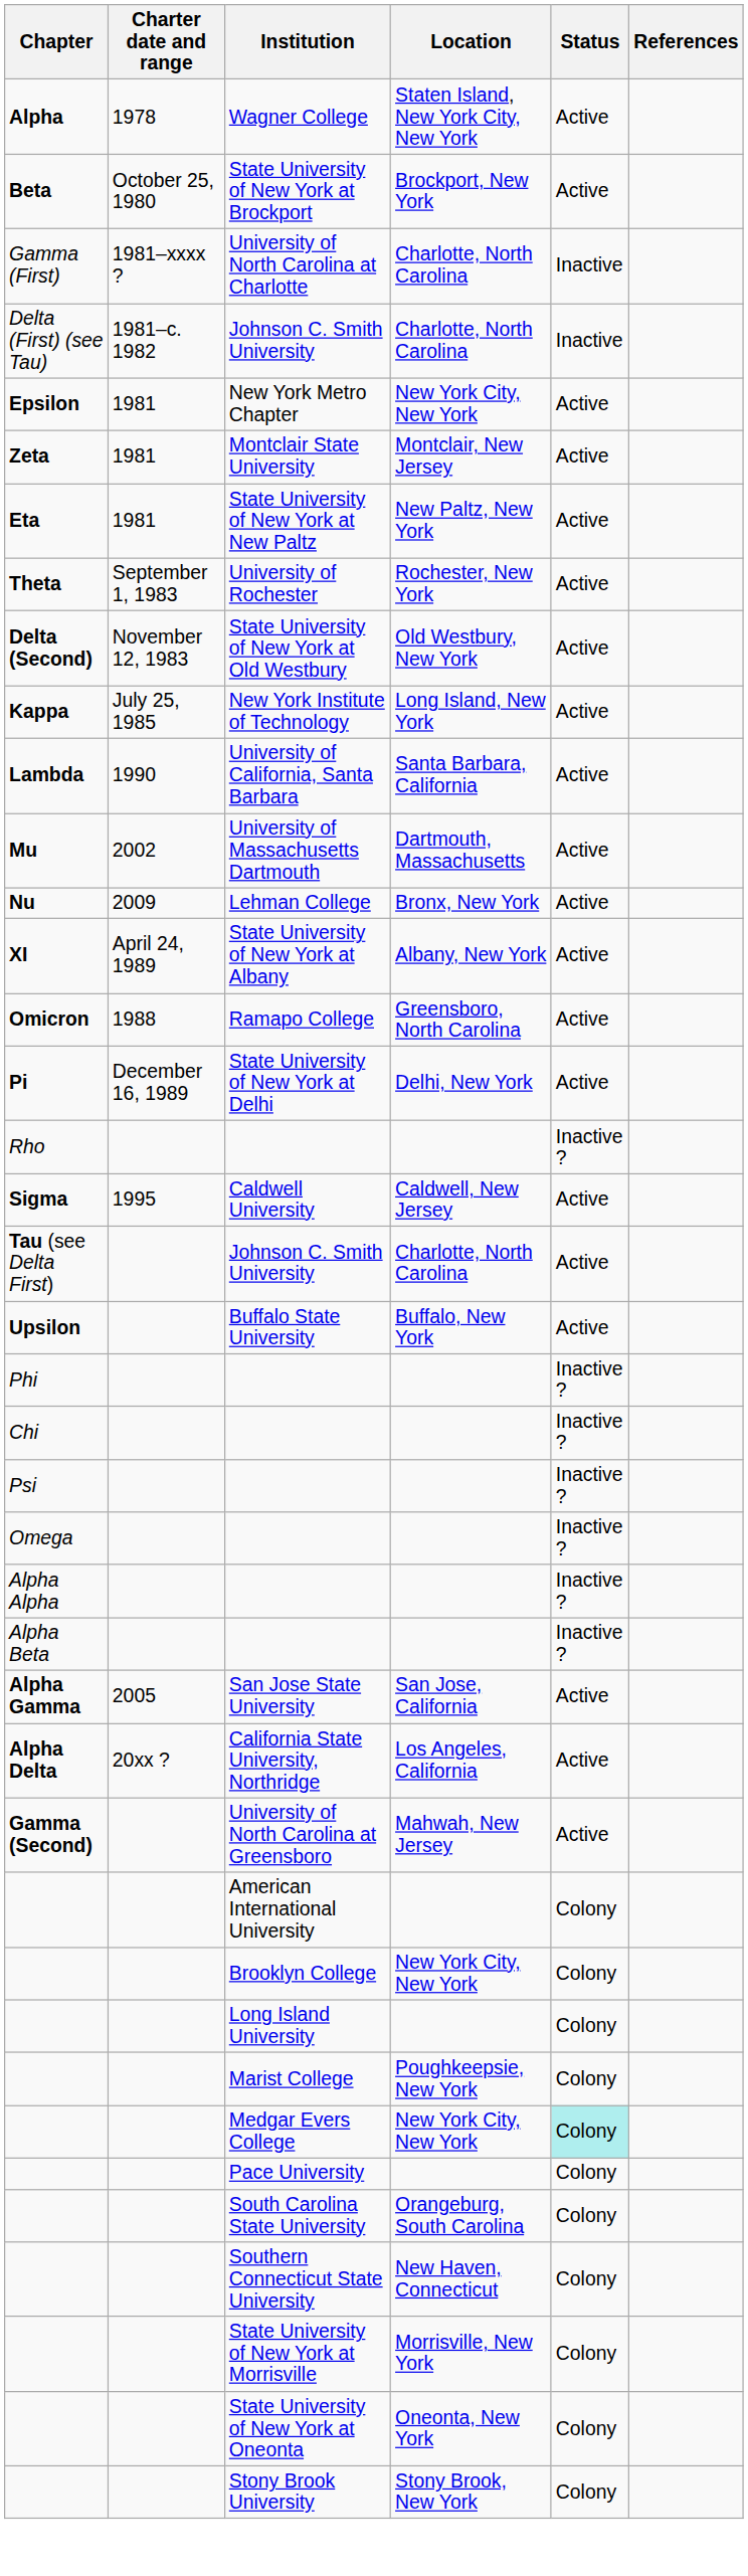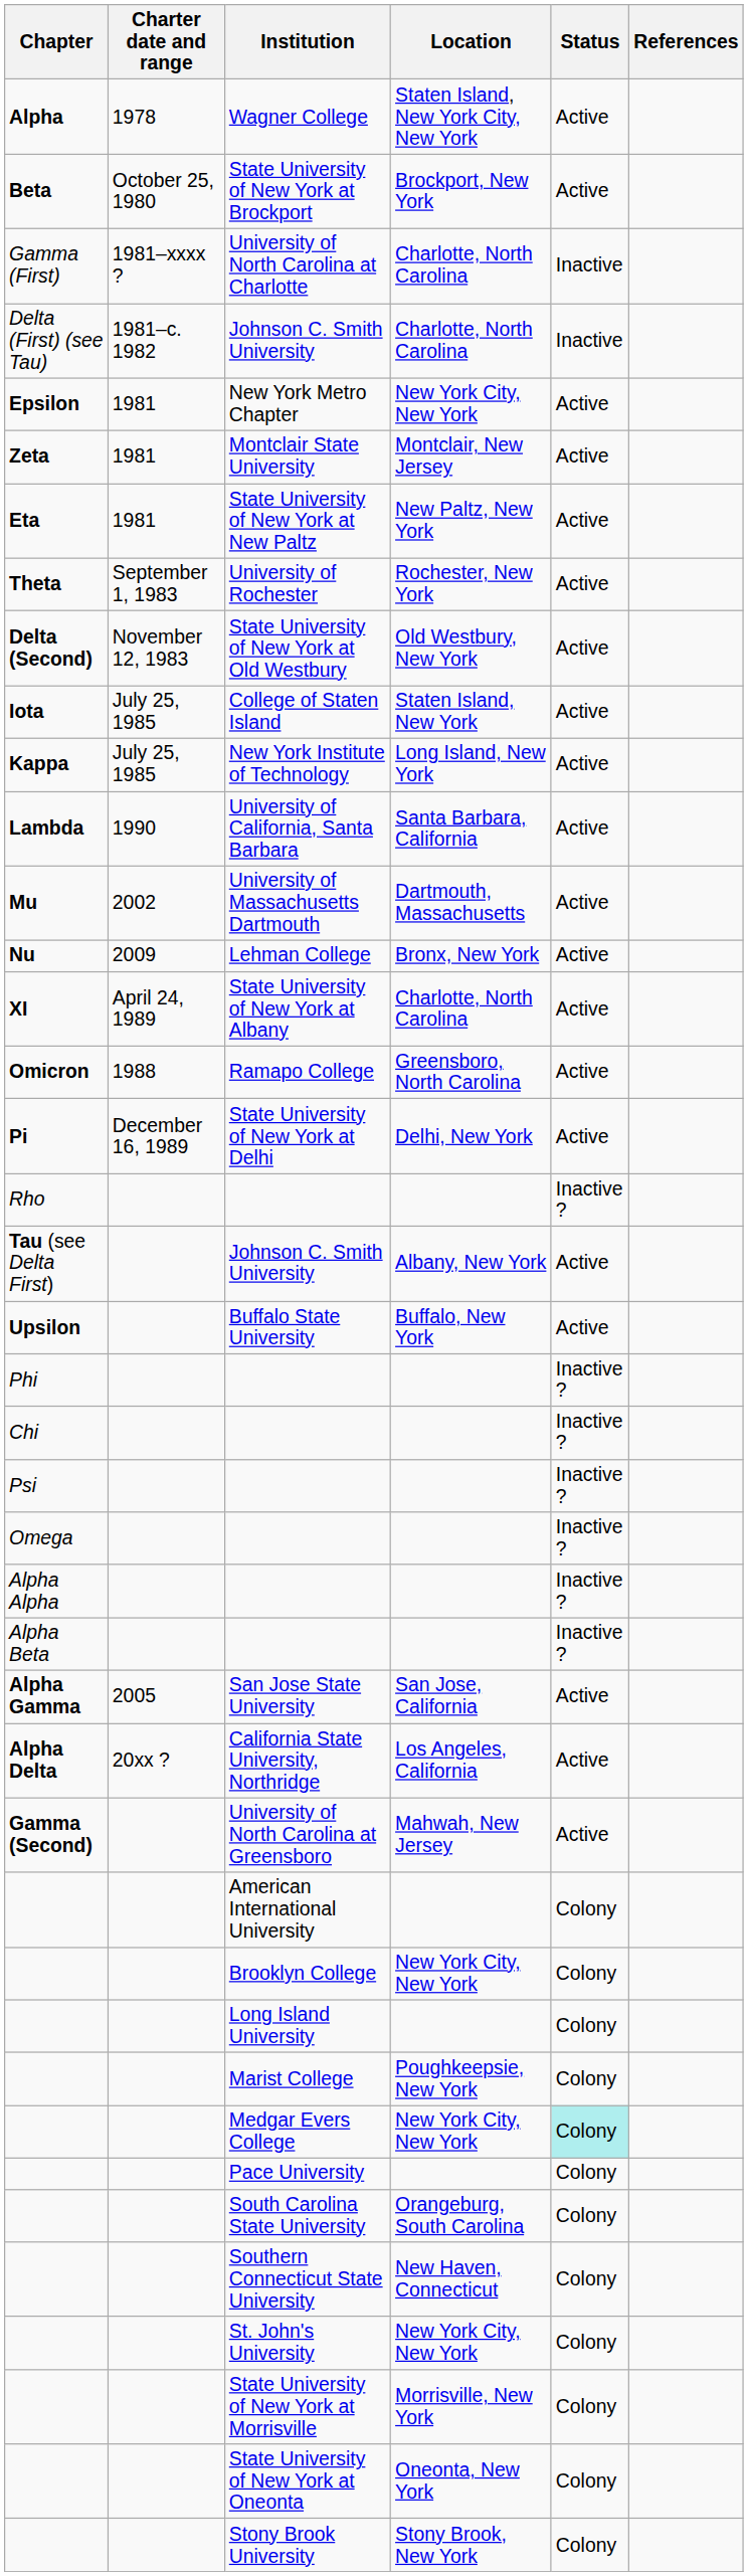 <table class="wikitable sortable">
 <tr>
 <th>Chapter</th>
 <th>Charter date and range</th>
 <th>Institution</th>
 <th>Location</th>
 <th>Status</th>
 <th>References</th>
 </tr>
 <tr>
 <td><strong>Alpha</strong></td>
 <td>1978</td>
 <td><a href='#'>Wagner College</a></td>
 <td><a href='#'>Staten Island</a>, <a href='#'>New York City, New York</a></td>
 <td>Active</td>
 <td></td>
 </tr>
 <tr>
 <td><strong>Beta</strong></td>
 <td>October 25, 1980</td>
 <td><a href='#'>State University of New York at Brockport</a></td>
 <td><a href='#'>Brockport, New York</a></td>
 <td>Active</td>
 <td></td>
 </tr>
 <tr>
 <td><em>Gamma (First)</em></td>
 <td>1981–xxxx ?</td>
 <td><a href='#'>University of North Carolina at Charlotte</a></td>
 <td><a href='#'>Charlotte, North Carolina</a></td>
 <td>Inactive</td>
 <td></td>
 </tr>
 <tr>
 <td><em>Delta (First) (see Tau)</em></td>
 <td>1981–c. 1982</td>
 <td><a href='#'>Johnson C. Smith University</a></td>
 <td><a href='#'>Charlotte, North Carolina</a></td>
 <td>Inactive</td>
 <td></td>
 </tr>
 <tr>
 <td><strong>Epsilon</strong></td>
 <td>1981</td>
 <td>New York Metro Chapter</td>
 <td><a href='#'>New York City, New York</a></td>
 <td>Active</td>
 <td></td>
 </tr>
 <tr>
 <td><strong>Zeta</strong></td>
 <td>1981</td>
 <td><a href='#'>Montclair State University</a></td>
 <td><a href='#'>Montclair, New Jersey</a></td>
 <td>Active</td>
 <td></td>
 </tr>
 <tr>
 <td><strong>Eta</strong></td>
 <td>1981</td>
 <td><a href='#'>State University of New York at New Paltz</a></td>
 <td><a href='#'>New Paltz, New York</a></td>
 <td>Active</td>
 <td></td>
 </tr>
 <tr>
 <td><strong>Theta</strong></td>
 <td>September 1, 1983</td>
 <td><a href='#'>University of Rochester</a></td>
 <td><a href='#'>Rochester, New York</a></td>
 <td>Active</td>
 <td></td>
 </tr>
 <tr>
 <td><strong>Delta (Second)</strong></td>
 <td>November 12, 1983</td>
 <td><a href='#'>State University of New York at Old Westbury</a></td>
 <td><a href='#'>Old Westbury, New York</a></td>
 <td>Active</td>
 <td></td>
 </tr>
 <tr>
+<td><strong>Iota</strong></td>
+<td>July 25, 1985</td>
+<td><a href='#'>College of Staten Island</a></td>
+<td><a href='#'>Staten Island, New York</a></td>
+<td>Active</td>
+<td></td>
+</tr>
+<tr>
 <td><strong>Kappa</strong></td>
 <td>July 25, 1985</td>
 <td><a href='#'>New York Institute of Technology</a></td>
 <td><a href='#'>Long Island, New York</a></td>
 <td>Active</td>
 <td></td>
 </tr>
 <tr>
 <td><strong>Lambda</strong></td>
 <td>1990</td>
 <td><a href='#'>University of California, Santa Barbara</a></td>
 <td><a href='#'>Santa Barbara, California</a></td>
 <td>Active</td>
 <td></td>
 </tr>
 <tr>
 <td><strong>Mu</strong></td>
 <td>2002</td>
 <td><a href='#'>University of Massachusetts Dartmouth</a></td>
 <td><a href='#'>Dartmouth, Massachusetts</a></td>
 <td>Active</td>
 <td></td>
 </tr>
 <tr>
 <td><strong>Nu</strong></td>
 <td>2009</td>
 <td><a href='#'>Lehman College</a></td>
 <td><a href='#'>Bronx, New York</a></td>
 <td>Active</td>
 <td></td>
 </tr>
 <tr>
 <td><strong>XI</strong></td>
 <td>April 24, 1989</td>
 <td><a href='#'>State University of New York at Albany</a></td>
-<td><a href='#'>Albany, New York</a></td>
+<td><a href='#'>Charlotte, North Carolina</a></td>
 <td>Active</td>
 <td></td>
 </tr>
 <tr>
 <td><strong>Omicron</strong></td>
 <td>1988</td>
 <td><a href='#'>Ramapo College</a></td>
 <td><a href='#'>Greensboro, North Carolina</a></td>
 <td>Active</td>
 <td></td>
 </tr>
 <tr>
 <td><strong>Pi</strong></td>
 <td>December 16, 1989</td>
 <td><a href='#'>State University of New York at Delhi</a></td>
 <td><a href='#'>Delhi, New York</a></td>
 <td>Active</td>
 <td></td>
 </tr>
 <tr>
 <td><em>Rho</em></td>
 <td></td>
 <td></td>
 <td></td>
 <td>Inactive ?</td>
 <td></td>
 </tr>
 <tr>
-<td><strong>Sigma</strong></td>
-<td>1995</td>
-<td><a href='#'>Caldwell University</a></td>
-<td><a href='#'>Caldwell, New Jersey</a></td>
-<td>Active</td>
-<td></td>
-</tr>
-<tr>
 <td><strong>Tau</strong> (see <em>Delta First</em>)</td>
 <td></td>
 <td><a href='#'>Johnson C. Smith University</a></td>
-<td><a href='#'>Charlotte, North Carolina</a></td>
+<td><a href='#'>Albany, New York</a></td>
 <td>Active</td>
 <td></td>
 </tr>
 <tr>
 <td><strong>Upsilon</strong></td>
 <td></td>
 <td><a href='#'>Buffalo State University</a></td>
 <td><a href='#'>Buffalo, New York</a></td>
 <td>Active</td>
 <td></td>
 </tr>
 <tr>
 <td><em>Phi</em></td>
 <td></td>
 <td></td>
 <td></td>
 <td>Inactive ?</td>
 <td></td>
 </tr>
 <tr>
 <td><em>Chi</em></td>
 <td></td>
 <td></td>
 <td></td>
 <td>Inactive ?</td>
 <td></td>
 </tr>
 <tr>
 <td><em>Psi</em></td>
 <td></td>
 <td></td>
 <td></td>
 <td>Inactive ?</td>
 <td></td>
 </tr>
 <tr>
 <td><em>Omega</em></td>
 <td></td>
 <td></td>
 <td></td>
 <td>Inactive ?</td>
 <td></td>
 </tr>
 <tr>
 <td><em>Alpha Alpha</em></td>
 <td></td>
 <td></td>
 <td></td>
 <td>Inactive ?</td>
 <td></td>
 </tr>
 <tr>
 <td><em>Alpha Beta</em></td>
 <td></td>
 <td></td>
 <td></td>
 <td>Inactive ?</td>
 <td></td>
 </tr>
 <tr>
 <td><strong>Alpha Gamma</strong></td>
 <td>2005</td>
 <td><a href='#'>San Jose State University</a></td>
 <td><a href='#'>San Jose, California</a></td>
 <td>Active</td>
 <td></td>
 </tr>
 <tr>
 <td><strong>Alpha Delta</strong></td>
 <td>20xx ?</td>
 <td><a href='#'>California State University, Northridge</a></td>
 <td><a href='#'>Los Angeles, California</a></td>
 <td>Active</td>
 <td></td>
 </tr>
 <tr>
 <td><strong>Gamma (Second)</strong></td>
 <td></td>
 <td><a href='#'>University of North Carolina at Greensboro</a></td>
 <td><a href='#'>Mahwah, New Jersey</a></td>
 <td>Active</td>
 <td></td>
 </tr>
 <tr>
 <td></td>
 <td></td>
 <td>American International University</td>
 <td></td>
 <td>Colony</td>
 <td></td>
 </tr>
 <tr>
 <td></td>
 <td></td>
 <td><a href='#'>Brooklyn College</a></td>
 <td><a href='#'>New York City, New York</a></td>
 <td>Colony</td>
 <td></td>
 </tr>
 <tr>
 <td></td>
 <td></td>
 <td><a href='#'>Long Island University</a></td>
 <td></td>
 <td>Colony</td>
 <td></td>
 </tr>
 <tr>
 <td></td>
 <td></td>
 <td><a href='#'>Marist College</a></td>
 <td><a href='#'>Poughkeepsie, New York</a></td>
 <td>Colony</td>
 <td></td>
 </tr>
 <tr>
 <td></td>
 <td></td>
 <td><a href='#'>Medgar Evers College</a></td>
 <td><a href='#'>New York City, New York</a></td>
 <td style="background: paleturquoise;">Colony</td>
 <td></td>
 </tr>
 <tr>
 <td></td>
 <td></td>
 <td><a href='#'>Pace University</a></td>
 <td></td>
 <td>Colony</td>
 <td></td>
 </tr>
 <tr>
 <td></td>
 <td></td>
 <td><a href='#'>South Carolina State University</a></td>
 <td><a href='#'>Orangeburg, South Carolina</a></td>
 <td>Colony</td>
 <td></td>
 </tr>
 <tr>
 <td></td>
 <td></td>
 <td><a href='#'>Southern Connecticut State University</a></td>
 <td><a href='#'>New Haven, Connecticut</a></td>
 <td>Colony</td>
 <td></td>
 </tr>
 <tr>
 <td></td>
 <td></td>
+<td><a href='#'>St. John's University</a></td>
+<td><a href='#'>New York City, New York</a></td>
+<td>Colony</td>
+<td></td>
+</tr>
+<tr>
+<td></td>
+<td></td>
 <td><a href='#'>State University of New York at Morrisville</a></td>
 <td><a href='#'>Morrisville, New York</a></td>
 <td>Colony</td>
 <td></td>
 </tr>
 <tr>
 <td></td>
 <td></td>
 <td><a href='#'>State University of New York at Oneonta</a></td>
 <td><a href='#'>Oneonta, New York</a></td>
 <td>Colony</td>
 <td></td>
 </tr>
 <tr>
 <td></td>
 <td></td>
 <td><a href='#'>Stony Brook University</a></td>
 <td><a href='#'>Stony Brook, New York</a></td>
 <td>Colony</td>
 <td></td>
 </tr>
 </table>
